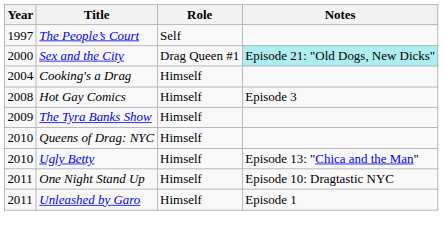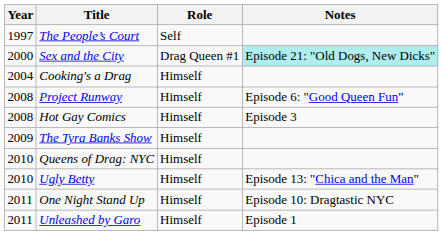 <table class="wikitable sortable">
 <tr>
 <th>Year</th>
 <th>Title</th>
 <th>Role</th>
 <th class="unsortable">Notes</th>
 </tr>
 <tr>
 <td>1997</td>
 <td><em><a href='#'>The People’s Court</a></em></td>
 <td>Self</td>
 <td></td>
 </tr>
 <tr>
 <td>2000</td>
 <td><em><a href='#'>Sex and the City</a></em></td>
 <td>Drag Queen #1</td>
 <td style="background: paleturquoise;">Episode 21: "Old Dogs, New Dicks"</td>
 </tr>
 <tr>
 <td>2004</td>
 <td><em>Cooking's a Drag</em></td>
 <td>Himself</td>
 <td></td>
+</tr>
+<tr>
+<td>2008</td>
+<td><em><a href='#'>Project Runway</a></em></td>
+<td>Himself</td>
+<td>Episode 6: "<a href='#'>Good Queen Fun</a>"</td>
 </tr>
 <tr>
 <td>2008</td>
 <td><em>Hot Gay Comics</em></td>
 <td>Himself</td>
 <td>Episode 3</td>
 </tr>
 <tr>
 <td>2009</td>
 <td><em><a href='#'>The Tyra Banks Show</a></em></td>
 <td>Himself</td>
 <td></td>
 </tr>
 <tr>
 <td>2010</td>
 <td><em>Queens of Drag: NYC</em></td>
 <td>Himself</td>
 <td></td>
 </tr>
 <tr>
 <td>2010</td>
 <td><em><a href='#'>Ugly Betty</a></em></td>
 <td>Himself</td>
 <td>Episode 13: "<a href='#'>Chica and the Man</a>"</td>
 </tr>
 <tr>
 <td>2011</td>
 <td><em>One Night Stand Up</em></td>
 <td>Himself</td>
 <td>Episode 10: Dragtastic NYC</td>
 </tr>
 <tr>
 <td>2011</td>
 <td><em><a href='#'>Unleashed by Garo</a></em></td>
 <td>Himself</td>
 <td>Episode 1</td>
 </tr>
 </table>
